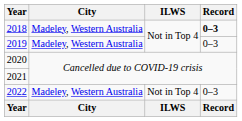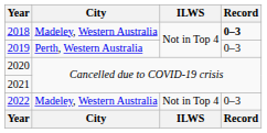 <table class="wikitable">
 <tr>
 <th>Year</th>
 <th>City</th>
 <th>ILWS</th>
 <th>Record</th>
 </tr>
 <tr>
 <td><a href='#'>2018</a></td>
 <td> <a href='#'>Madeley</a>, <a href='#'>Western Australia</a></td>
 <td rowspan=2>Not in Top 4</td>
 <td><strong>0–3</strong></td>
 </tr>
 <tr>
 <td><a href='#'>2019</a></td>
-<td> <a href='#'>Madeley</a>, <a href='#'>Western Australia</a></td>
+<td> <a href='#'>Perth</a>, <a href='#'>Western Australia</a></td>
 <td>0–3</td>
 </tr>
 <tr>
 <td>2020</td>
 <td colspan=3 rowspan=2 style="text-align:center;"><em>Cancelled due to COVID-19 crisis</em></td>
 </tr>
 <tr>
 <td>2021</td>
 </tr>
 <tr>
 <td><a href='#'>2022</a></td>
 <td> <a href='#'>Madeley</a>, <a href='#'>Western Australia</a></td>
 <td>Not in Top 4</td>
 <td>0–3</td>
 </tr>
 <tr>
 <th>Year</th>
 <th>City</th>
 <th>ILWS</th>
 <th>Record</th>
 </tr>
 </table>
